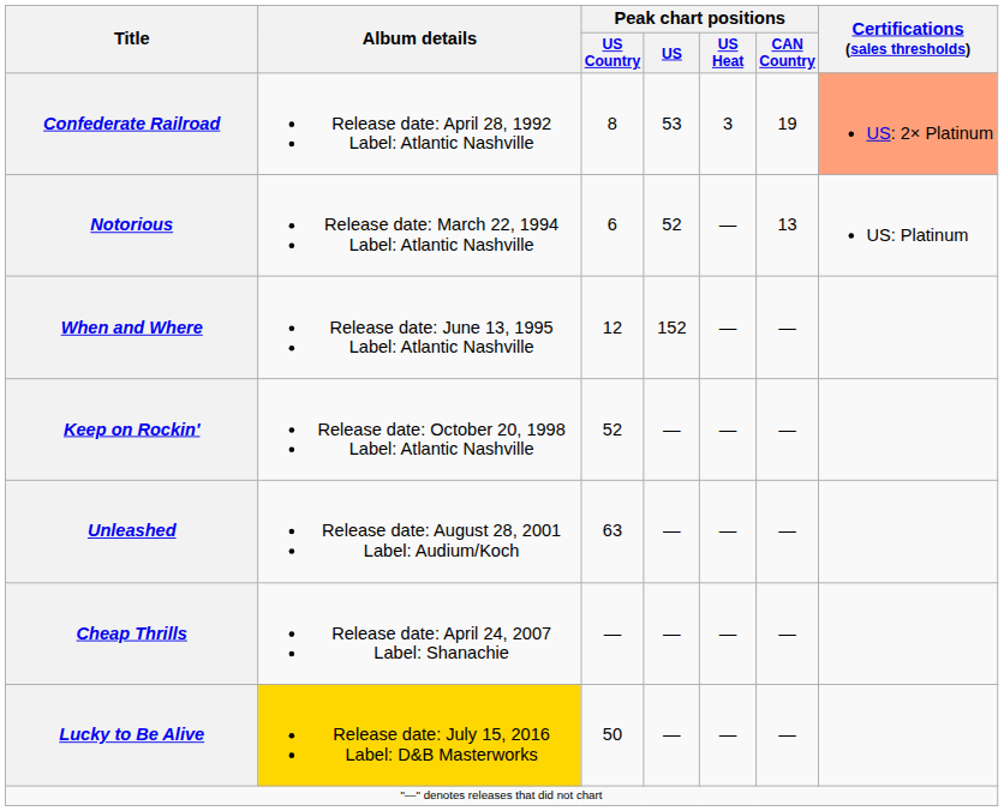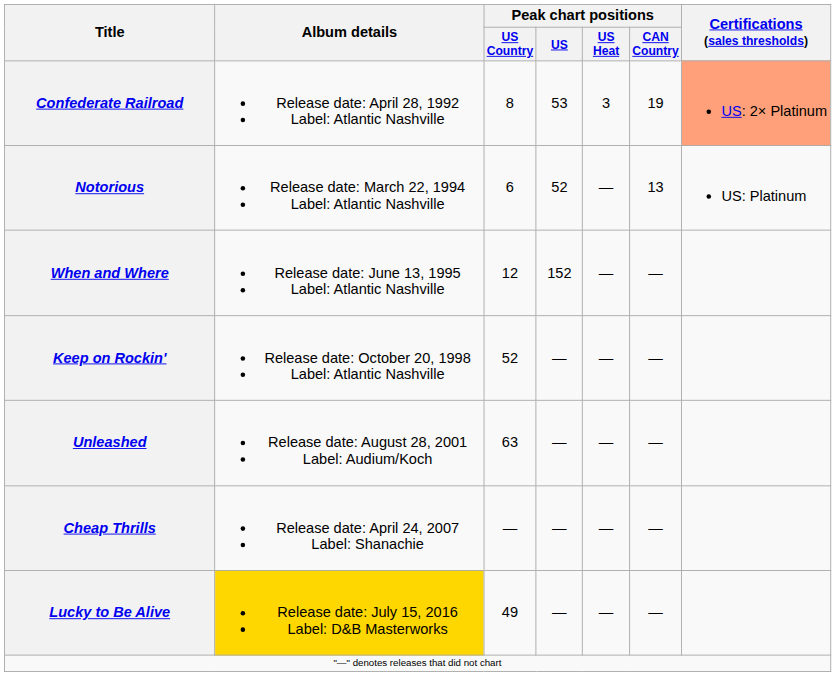 <table class="wikitable plainrowheaders" style="text-align:center;">
 <tr>
 <th rowspan="2" style="width:14em;">Title</th>
 <th rowspan="2" style="width:18em;">Album details</th>
 <th colspan="4">Peak chart positions</th>
 <th rowspan="2"><a href='#'>Certifications</a><br><small>(<a href='#'>sales thresholds</a>)</small></th>
 </tr>
 <tr style="font-size:smaller;">
 <th style="width:45px;"><a href='#'>US Country</a></th>
 <th style="width:45px;"><a href='#'>US</a></th>
 <th style="width:45px;"><a href='#'>US Heat</a></th>
 <th style="width:45px;"><a href='#'>CAN Country</a></th>
 </tr>
 <tr>
 <th scope="row"><em><a href='#'>Confederate Railroad</a></em></th>
 <td><br><ul><li>Release date: April 28, 1992</li><li>Label: Atlantic Nashville</li></ul></td>
 <td>8</td>
 <td>53</td>
 <td>3</td>
 <td>19</td>
 <td style="background: lightsalmon; text-align:left;"><br><ul><li><a href='#'>US</a>: 2× Platinum</li></ul></td>
 </tr>
 <tr>
 <th scope="row"><em><a href='#'>Notorious</a></em></th>
 <td><br><ul><li>Release date: March 22, 1994</li><li>Label: Atlantic Nashville</li></ul></td>
 <td>6</td>
 <td>52</td>
 <td>—</td>
 <td>13</td>
 <td style="text-align:left;"><br><ul><li>US: Platinum</li></ul></td>
 </tr>
 <tr>
 <th scope="row"><em><a href='#'>When and Where</a></em></th>
 <td><br><ul><li>Release date: June 13, 1995</li><li>Label: Atlantic Nashville</li></ul></td>
 <td>12</td>
 <td>152</td>
 <td>—</td>
 <td>—</td>
 <td></td>
 </tr>
 <tr>
 <th scope="row"><em><a href='#'>Keep on Rockin'</a></em></th>
 <td><br><ul><li>Release date: October 20, 1998</li><li>Label: Atlantic Nashville</li></ul></td>
 <td>52</td>
 <td>—</td>
 <td>—</td>
 <td>—</td>
 <td></td>
 </tr>
 <tr>
 <th scope="row"><em><a href='#'>Unleashed</a></em></th>
 <td><br><ul><li>Release date: August 28, 2001</li><li>Label: Audium/Koch</li></ul></td>
 <td>63</td>
 <td>—</td>
 <td>—</td>
 <td>—</td>
 <td></td>
 </tr>
 <tr>
 <th scope="row"><em><a href='#'>Cheap Thrills</a></em></th>
 <td><br><ul><li>Release date: April 24, 2007</li><li>Label: Shanachie</li></ul></td>
 <td>—</td>
 <td>—</td>
 <td>—</td>
 <td>—</td>
 <td></td>
 </tr>
 <tr>
 <th scope="row"><em><a href='#'>Lucky to Be Alive</a></em></th>
 <td style="background: gold;"><br><ul><li>Release date: July 15, 2016</li><li>Label: D&B Masterworks</li></ul></td>
-<td>50</td>
+<td>49</td>
 <td>—</td>
 <td>—</td>
 <td>—</td>
 <td></td>
 </tr>
 <tr>
 <td colspan="7" style="font-size:8pt">"—" denotes releases that did not chart</td>
 </tr>
 </table>
